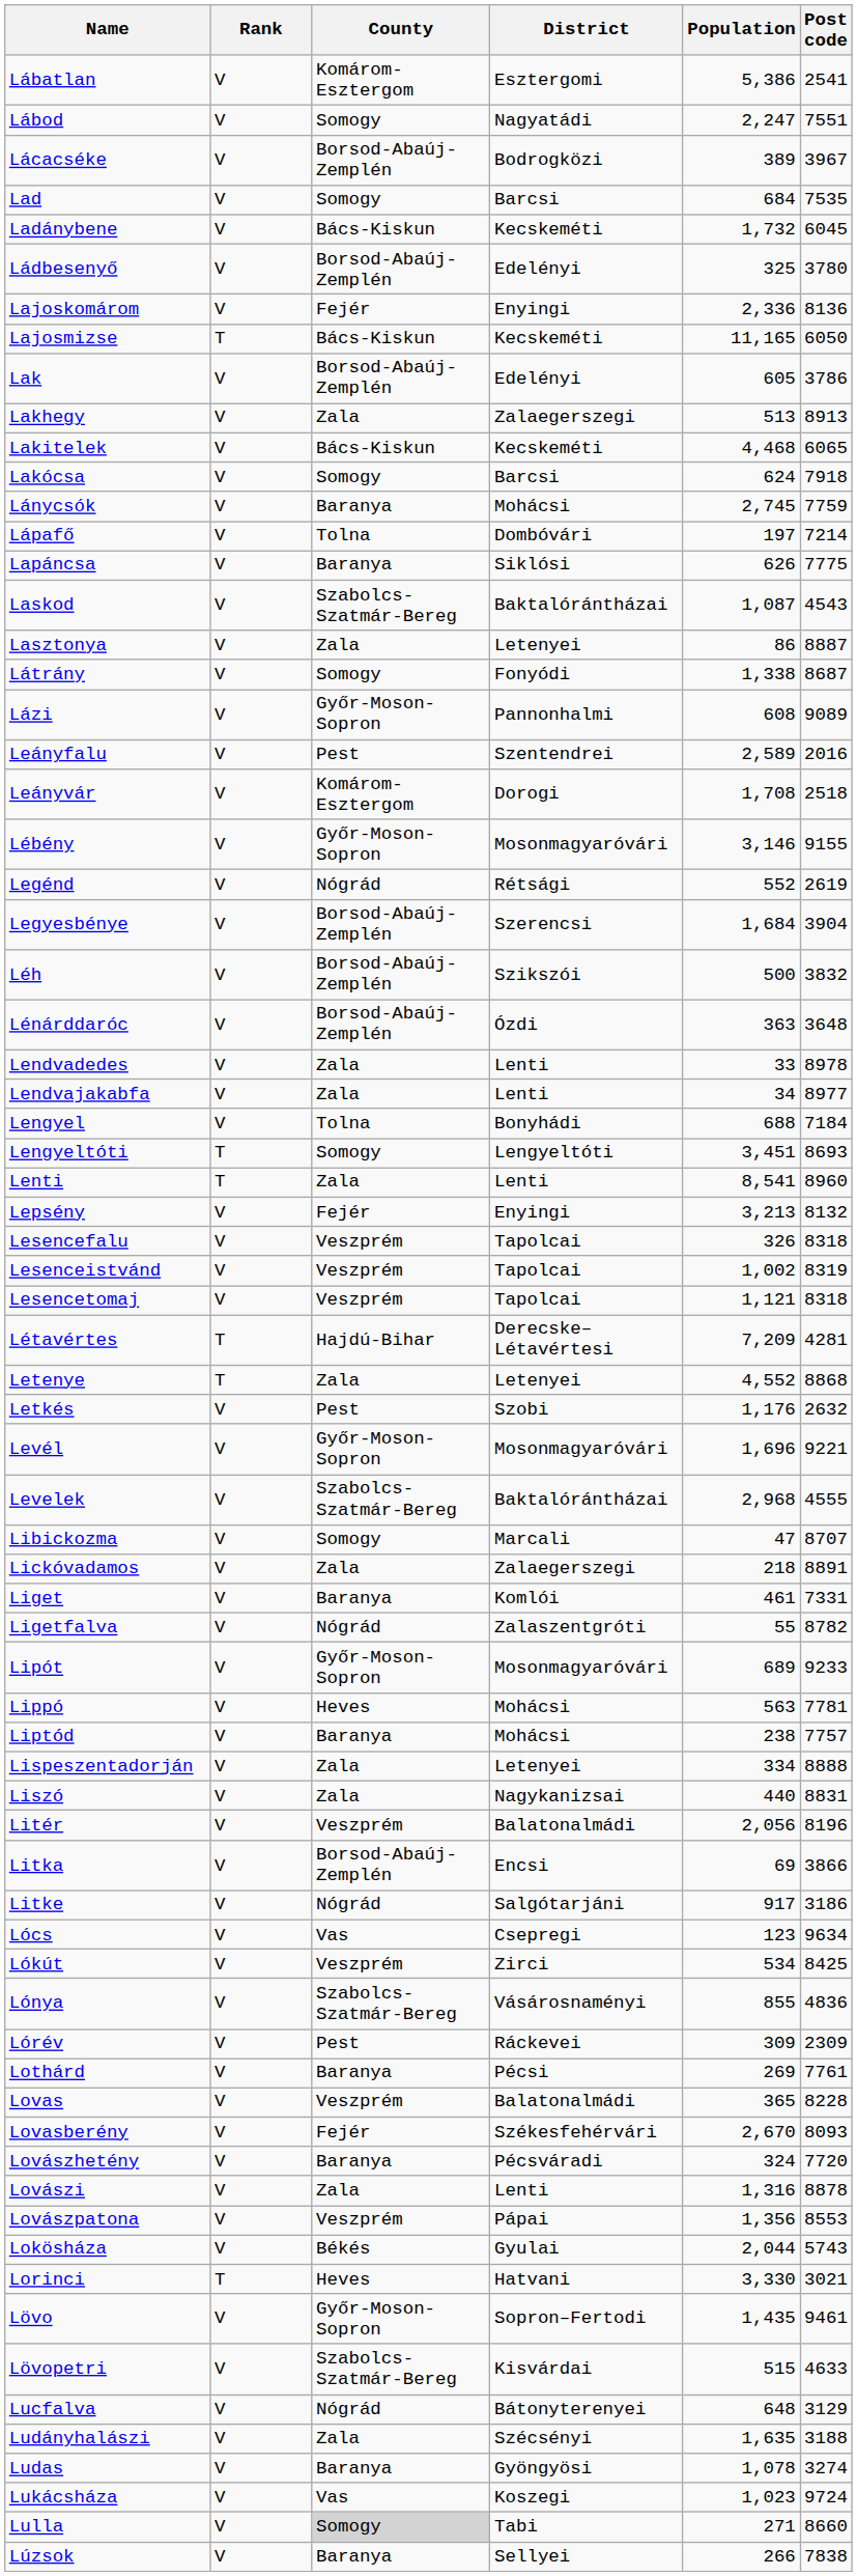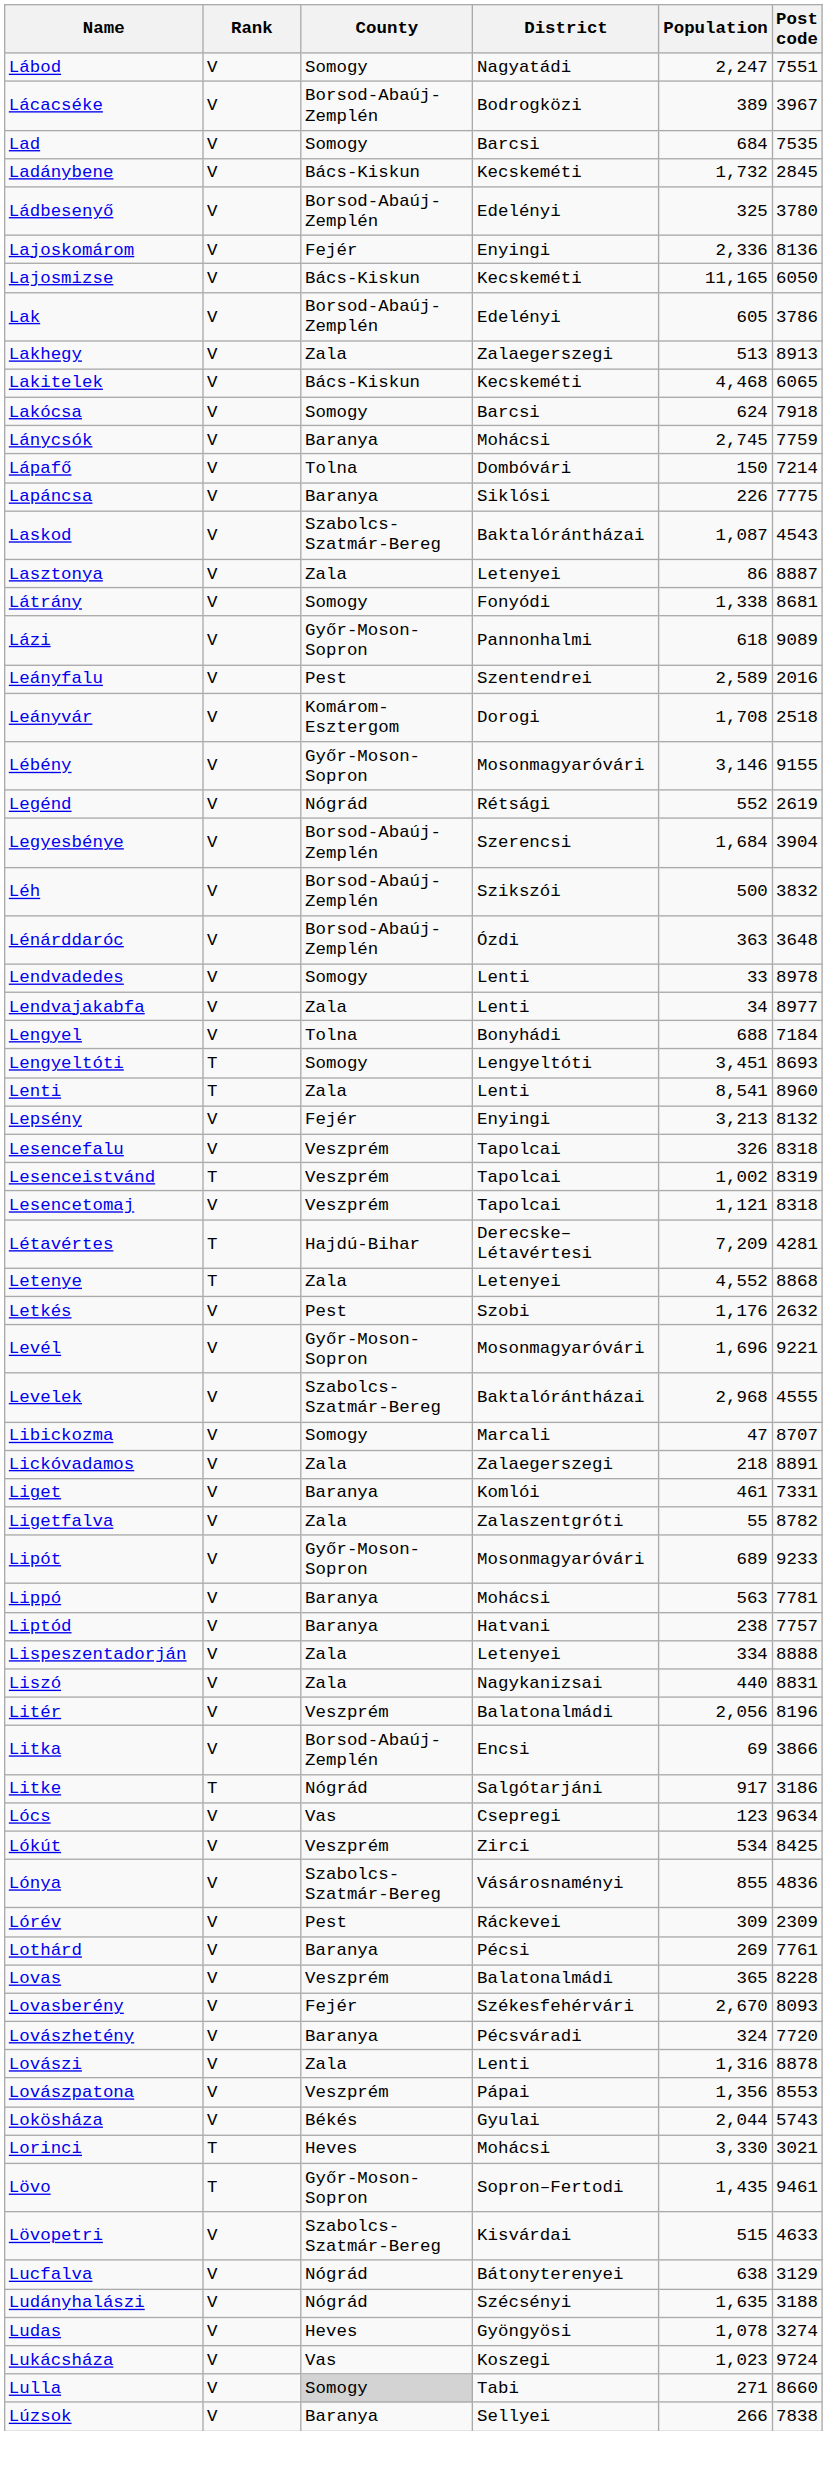 <table class=wikitable>
 <tr>
 <th width=150>Name</th>
 <th width=100>Rank</th>
 <th width=170>County</th>
 <th width=140>District</th>
 <th>Population</th>
 <th>Post code</th>
-</tr>
-<tr>
-<td><a href='#'>Lábatlan</a></td>
-<td>V</td>
-<td>Komárom-Esztergom</td>
-<td>Esztergomi</td>
-<td align=right>5,386</td>
-<td align=right>2541</td>
 </tr>
 <tr>
 <td><a href='#'>Lábod</a></td>
 <td>V</td>
 <td>Somogy</td>
 <td>Nagyatádi</td>
 <td align=right>2,247</td>
 <td align=right>7551</td>
 </tr>
 <tr>
 <td><a href='#'>Lácacséke</a></td>
 <td>V</td>
 <td>Borsod-Abaúj-Zemplén</td>
 <td>Bodrogközi</td>
 <td align=right>389</td>
 <td align=right>3967</td>
 </tr>
 <tr>
 <td><a href='#'>Lad</a></td>
 <td>V</td>
 <td>Somogy</td>
 <td>Barcsi</td>
 <td align=right>684</td>
 <td align=right>7535</td>
 </tr>
 <tr>
 <td><a href='#'>Ladánybene</a></td>
 <td>V</td>
 <td>Bács-Kiskun</td>
 <td>Kecskeméti</td>
 <td align=right>1,732</td>
-<td align=right>6045</td>
+<td align=right>2845</td>
 </tr>
 <tr>
 <td><a href='#'>Ládbesenyő</a></td>
 <td>V</td>
 <td>Borsod-Abaúj-Zemplén</td>
 <td>Edelényi</td>
 <td align=right>325</td>
 <td align=right>3780</td>
 </tr>
 <tr>
 <td><a href='#'>Lajoskomárom</a></td>
 <td>V</td>
 <td>Fejér</td>
 <td>Enyingi</td>
 <td align=right>2,336</td>
 <td align=right>8136</td>
 </tr>
 <tr>
 <td><a href='#'>Lajosmizse</a></td>
-<td>T</td>
+<td>V</td>
 <td>Bács-Kiskun</td>
 <td>Kecskeméti</td>
 <td align=right>11,165</td>
 <td align=right>6050</td>
 </tr>
 <tr>
 <td><a href='#'>Lak</a></td>
 <td>V</td>
 <td>Borsod-Abaúj-Zemplén</td>
 <td>Edelényi</td>
 <td align=right>605</td>
 <td align=right>3786</td>
 </tr>
 <tr>
 <td><a href='#'>Lakhegy</a></td>
 <td>V</td>
 <td>Zala</td>
 <td>Zalaegerszegi</td>
 <td align=right>513</td>
 <td align=right>8913</td>
 </tr>
 <tr>
 <td><a href='#'>Lakitelek</a></td>
 <td>V</td>
 <td>Bács-Kiskun</td>
 <td>Kecskeméti</td>
 <td align=right>4,468</td>
 <td align=right>6065</td>
 </tr>
 <tr>
 <td><a href='#'>Lakócsa</a></td>
 <td>V</td>
 <td>Somogy</td>
 <td>Barcsi</td>
 <td align=right>624</td>
 <td align=right>7918</td>
 </tr>
 <tr>
 <td><a href='#'>Lánycsók</a></td>
 <td>V</td>
 <td>Baranya</td>
 <td>Mohácsi</td>
 <td align=right>2,745</td>
 <td align=right>7759</td>
 </tr>
 <tr>
 <td><a href='#'>Lápafő</a></td>
 <td>V</td>
 <td>Tolna</td>
 <td>Dombóvári</td>
-<td align=right>197</td>
+<td align=right>150</td>
 <td align=right>7214</td>
 </tr>
 <tr>
 <td><a href='#'>Lapáncsa</a></td>
 <td>V</td>
 <td>Baranya</td>
 <td>Siklósi</td>
-<td align=right>626</td>
+<td align=right>226</td>
 <td align=right>7775</td>
 </tr>
 <tr>
 <td><a href='#'>Laskod</a></td>
 <td>V</td>
 <td>Szabolcs-Szatmár-Bereg</td>
 <td>Baktalórántházai</td>
 <td align=right>1,087</td>
 <td align=right>4543</td>
 </tr>
 <tr>
 <td><a href='#'>Lasztonya</a></td>
 <td>V</td>
 <td>Zala</td>
 <td>Letenyei</td>
 <td align=right>86</td>
 <td align=right>8887</td>
 </tr>
 <tr>
 <td><a href='#'>Látrány</a></td>
 <td>V</td>
 <td>Somogy</td>
 <td>Fonyódi</td>
 <td align=right>1,338</td>
-<td align=right>8687</td>
+<td align=right>8681</td>
 </tr>
 <tr>
 <td><a href='#'>Lázi</a></td>
 <td>V</td>
 <td>Győr-Moson-Sopron</td>
 <td>Pannonhalmi</td>
-<td align=right>608</td>
+<td align=right>618</td>
 <td align=right>9089</td>
 </tr>
 <tr>
 <td><a href='#'>Leányfalu</a></td>
 <td>V</td>
 <td>Pest</td>
 <td>Szentendrei</td>
 <td align=right>2,589</td>
 <td align=right>2016</td>
 </tr>
 <tr>
 <td><a href='#'>Leányvár</a></td>
 <td>V</td>
 <td>Komárom-Esztergom</td>
 <td>Dorogi</td>
 <td align=right>1,708</td>
 <td align=right>2518</td>
 </tr>
 <tr>
 <td><a href='#'>Lébény</a></td>
 <td>V</td>
 <td>Győr-Moson-Sopron</td>
 <td>Mosonmagyaróvári</td>
 <td align=right>3,146</td>
 <td align=right>9155</td>
 </tr>
 <tr>
 <td><a href='#'>Legénd</a></td>
 <td>V</td>
 <td>Nógrád</td>
 <td>Rétsági</td>
 <td align=right>552</td>
 <td align=right>2619</td>
 </tr>
 <tr>
 <td><a href='#'>Legyesbénye</a></td>
 <td>V</td>
 <td>Borsod-Abaúj-Zemplén</td>
 <td>Szerencsi</td>
 <td align=right>1,684</td>
 <td align=right>3904</td>
 </tr>
 <tr>
 <td><a href='#'>Léh</a></td>
 <td>V</td>
 <td>Borsod-Abaúj-Zemplén</td>
 <td>Szikszói</td>
 <td align=right>500</td>
 <td align=right>3832</td>
 </tr>
 <tr>
 <td><a href='#'>Lénárddaróc</a></td>
 <td>V</td>
 <td>Borsod-Abaúj-Zemplén</td>
 <td>Ózdi</td>
 <td align=right>363</td>
 <td align=right>3648</td>
 </tr>
 <tr>
 <td><a href='#'>Lendvadedes</a></td>
 <td>V</td>
-<td>Zala</td>
+<td>Somogy</td>
 <td>Lenti</td>
 <td align=right>33</td>
 <td align=right>8978</td>
 </tr>
 <tr>
 <td><a href='#'>Lendvajakabfa</a></td>
 <td>V</td>
 <td>Zala</td>
 <td>Lenti</td>
 <td align=right>34</td>
 <td align=right>8977</td>
 </tr>
 <tr>
 <td><a href='#'>Lengyel</a></td>
 <td>V</td>
 <td>Tolna</td>
 <td>Bonyhádi</td>
 <td align=right>688</td>
 <td align=right>7184</td>
 </tr>
 <tr>
 <td><a href='#'>Lengyeltóti</a></td>
 <td>T</td>
 <td>Somogy</td>
 <td>Lengyeltóti</td>
 <td align=right>3,451</td>
 <td align=right>8693</td>
 </tr>
 <tr>
 <td><a href='#'>Lenti</a></td>
 <td>T</td>
 <td>Zala</td>
 <td>Lenti</td>
 <td align=right>8,541</td>
 <td align=right>8960</td>
 </tr>
 <tr>
 <td><a href='#'>Lepsény</a></td>
 <td>V</td>
 <td>Fejér</td>
 <td>Enyingi</td>
 <td align=right>3,213</td>
 <td align=right>8132</td>
 </tr>
 <tr>
 <td><a href='#'>Lesencefalu</a></td>
 <td>V</td>
 <td>Veszprém</td>
 <td>Tapolcai</td>
 <td align=right>326</td>
 <td align=right>8318</td>
 </tr>
 <tr>
 <td><a href='#'>Lesenceistvánd</a></td>
-<td>V</td>
+<td>T</td>
 <td>Veszprém</td>
 <td>Tapolcai</td>
 <td align=right>1,002</td>
 <td align=right>8319</td>
 </tr>
 <tr>
 <td><a href='#'>Lesencetomaj</a></td>
 <td>V</td>
 <td>Veszprém</td>
 <td>Tapolcai</td>
 <td align=right>1,121</td>
 <td align=right>8318</td>
 </tr>
 <tr>
 <td><a href='#'>Létavértes</a></td>
 <td>T</td>
 <td>Hajdú-Bihar</td>
 <td>Derecske–Létavértesi</td>
 <td align=right>7,209</td>
 <td align=right>4281</td>
 </tr>
 <tr>
 <td><a href='#'>Letenye</a></td>
 <td>T</td>
 <td>Zala</td>
 <td>Letenyei</td>
 <td align=right>4,552</td>
 <td align=right>8868</td>
 </tr>
 <tr>
 <td><a href='#'>Letkés</a></td>
 <td>V</td>
 <td>Pest</td>
 <td>Szobi</td>
 <td align=right>1,176</td>
 <td align=right>2632</td>
 </tr>
 <tr>
 <td><a href='#'>Levél</a></td>
 <td>V</td>
 <td>Győr-Moson-Sopron</td>
 <td>Mosonmagyaróvári</td>
 <td align=right>1,696</td>
 <td align=right>9221</td>
 </tr>
 <tr>
 <td><a href='#'>Levelek</a></td>
 <td>V</td>
 <td>Szabolcs-Szatmár-Bereg</td>
 <td>Baktalórántházai</td>
 <td align=right>2,968</td>
 <td align=right>4555</td>
 </tr>
 <tr>
 <td><a href='#'>Libickozma</a></td>
 <td>V</td>
 <td>Somogy</td>
 <td>Marcali</td>
 <td align=right>47</td>
 <td align=right>8707</td>
 </tr>
 <tr>
 <td><a href='#'>Lickóvadamos</a></td>
 <td>V</td>
 <td>Zala</td>
 <td>Zalaegerszegi</td>
 <td align=right>218</td>
 <td align=right>8891</td>
 </tr>
 <tr>
 <td><a href='#'>Liget</a></td>
 <td>V</td>
 <td>Baranya</td>
 <td>Komlói</td>
 <td align=right>461</td>
 <td align=right>7331</td>
 </tr>
 <tr>
 <td><a href='#'>Ligetfalva</a></td>
 <td>V</td>
-<td>Nógrád</td>
+<td>Zala</td>
 <td>Zalaszentgróti</td>
 <td align=right>55</td>
 <td align=right>8782</td>
 </tr>
 <tr>
 <td><a href='#'>Lipót</a></td>
 <td>V</td>
 <td>Győr-Moson-Sopron</td>
 <td>Mosonmagyaróvári</td>
 <td align=right>689</td>
 <td align=right>9233</td>
 </tr>
 <tr>
 <td><a href='#'>Lippó</a></td>
 <td>V</td>
-<td>Heves</td>
+<td>Baranya</td>
 <td>Mohácsi</td>
 <td align=right>563</td>
 <td align=right>7781</td>
 </tr>
 <tr>
 <td><a href='#'>Liptód</a></td>
 <td>V</td>
 <td>Baranya</td>
-<td>Mohácsi</td>
+<td>Hatvani</td>
 <td align=right>238</td>
 <td align=right>7757</td>
 </tr>
 <tr>
 <td><a href='#'>Lispeszentadorján</a></td>
 <td>V</td>
 <td>Zala</td>
 <td>Letenyei</td>
 <td align=right>334</td>
 <td align=right>8888</td>
 </tr>
 <tr>
 <td><a href='#'>Liszó</a></td>
 <td>V</td>
 <td>Zala</td>
 <td>Nagykanizsai</td>
 <td align=right>440</td>
 <td align=right>8831</td>
 </tr>
 <tr>
 <td><a href='#'>Litér</a></td>
 <td>V</td>
 <td>Veszprém</td>
 <td>Balatonalmádi</td>
 <td align=right>2,056</td>
 <td align=right>8196</td>
 </tr>
 <tr>
 <td><a href='#'>Litka</a></td>
 <td>V</td>
 <td>Borsod-Abaúj-Zemplén</td>
 <td>Encsi</td>
 <td align=right>69</td>
 <td align=right>3866</td>
 </tr>
 <tr>
 <td><a href='#'>Litke</a></td>
-<td>V</td>
+<td>T</td>
 <td>Nógrád</td>
 <td>Salgótarjáni</td>
 <td align=right>917</td>
 <td align=right>3186</td>
 </tr>
 <tr>
 <td><a href='#'>Lócs</a></td>
 <td>V</td>
 <td>Vas</td>
 <td>Csepregi</td>
 <td align=right>123</td>
 <td align=right>9634</td>
 </tr>
 <tr>
 <td><a href='#'>Lókút</a></td>
 <td>V</td>
 <td>Veszprém</td>
 <td>Zirci</td>
 <td align=right>534</td>
 <td align=right>8425</td>
 </tr>
 <tr>
 <td><a href='#'>Lónya</a></td>
 <td>V</td>
 <td>Szabolcs-Szatmár-Bereg</td>
 <td>Vásárosnaményi</td>
 <td align=right>855</td>
 <td align=right>4836</td>
 </tr>
 <tr>
 <td><a href='#'>Lórév</a></td>
 <td>V</td>
 <td>Pest</td>
 <td>Ráckevei</td>
 <td align=right>309</td>
 <td align=right>2309</td>
 </tr>
 <tr>
 <td><a href='#'>Lothárd</a></td>
 <td>V</td>
 <td>Baranya</td>
 <td>Pécsi</td>
 <td align=right>269</td>
 <td align=right>7761</td>
 </tr>
 <tr>
 <td><a href='#'>Lovas</a></td>
 <td>V</td>
 <td>Veszprém</td>
 <td>Balatonalmádi</td>
 <td align=right>365</td>
 <td align=right>8228</td>
 </tr>
 <tr>
 <td><a href='#'>Lovasberény</a></td>
 <td>V</td>
 <td>Fejér</td>
 <td>Székesfehérvári</td>
 <td align=right>2,670</td>
 <td align=right>8093</td>
 </tr>
 <tr>
 <td><a href='#'>Lovászhetény</a></td>
 <td>V</td>
 <td>Baranya</td>
 <td>Pécsváradi</td>
 <td align=right>324</td>
 <td align=right>7720</td>
 </tr>
 <tr>
 <td><a href='#'>Lovászi</a></td>
 <td>V</td>
 <td>Zala</td>
 <td>Lenti</td>
 <td align=right>1,316</td>
 <td align=right>8878</td>
 </tr>
 <tr>
 <td><a href='#'>Lovászpatona</a></td>
 <td>V</td>
 <td>Veszprém</td>
 <td>Pápai</td>
 <td align=right>1,356</td>
 <td align=right>8553</td>
 </tr>
 <tr>
 <td><a href='#'>Lokösháza</a></td>
 <td>V</td>
 <td>Békés</td>
 <td>Gyulai</td>
 <td align=right>2,044</td>
 <td align=right>5743</td>
 </tr>
 <tr>
 <td><a href='#'>Lorinci</a></td>
 <td>T</td>
 <td>Heves</td>
-<td>Hatvani</td>
+<td>Mohácsi</td>
 <td align=right>3,330</td>
 <td align=right>3021</td>
 </tr>
 <tr>
 <td><a href='#'>Lövo</a></td>
-<td>V</td>
+<td>T</td>
 <td>Győr-Moson-Sopron</td>
 <td>Sopron–Fertodi</td>
 <td align=right>1,435</td>
 <td align=right>9461</td>
 </tr>
 <tr>
 <td><a href='#'>Lövopetri</a></td>
 <td>V</td>
 <td>Szabolcs-Szatmár-Bereg</td>
 <td>Kisvárdai</td>
 <td align=right>515</td>
 <td align=right>4633</td>
 </tr>
 <tr>
 <td><a href='#'>Lucfalva</a></td>
 <td>V</td>
 <td>Nógrád</td>
 <td>Bátonyterenyei</td>
-<td align=right>648</td>
+<td align=right>638</td>
 <td align=right>3129</td>
 </tr>
 <tr>
 <td><a href='#'>Ludányhalászi</a></td>
 <td>V</td>
-<td>Zala</td>
+<td>Nógrád</td>
 <td>Szécsényi</td>
 <td align=right>1,635</td>
 <td align=right>3188</td>
 </tr>
 <tr>
 <td><a href='#'>Ludas</a></td>
 <td>V</td>
-<td>Baranya</td>
+<td>Heves</td>
 <td>Gyöngyösi</td>
 <td align=right>1,078</td>
 <td align=right>3274</td>
 </tr>
 <tr>
 <td><a href='#'>Lukácsháza</a></td>
 <td>V</td>
 <td>Vas</td>
 <td>Koszegi</td>
 <td align=right>1,023</td>
 <td align=right>9724</td>
 </tr>
 <tr>
 <td><a href='#'>Lulla</a></td>
 <td>V</td>
 <td style="background: lightgrey;">Somogy</td>
 <td>Tabi</td>
 <td align=right>271</td>
 <td align=right>8660</td>
 </tr>
 <tr>
 <td><a href='#'>Lúzsok</a></td>
 <td>V</td>
 <td>Baranya</td>
 <td>Sellyei</td>
 <td align=right>266</td>
 <td align=right>7838</td>
 </tr>
 </table>
